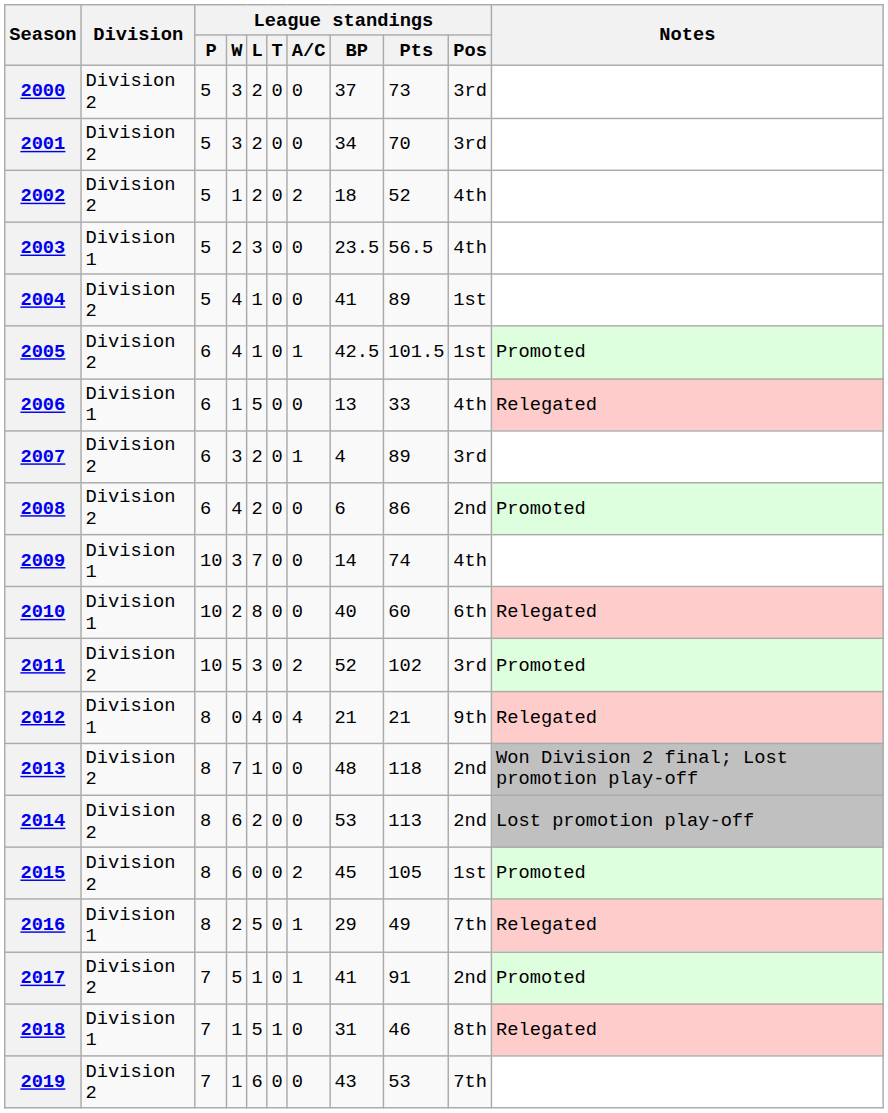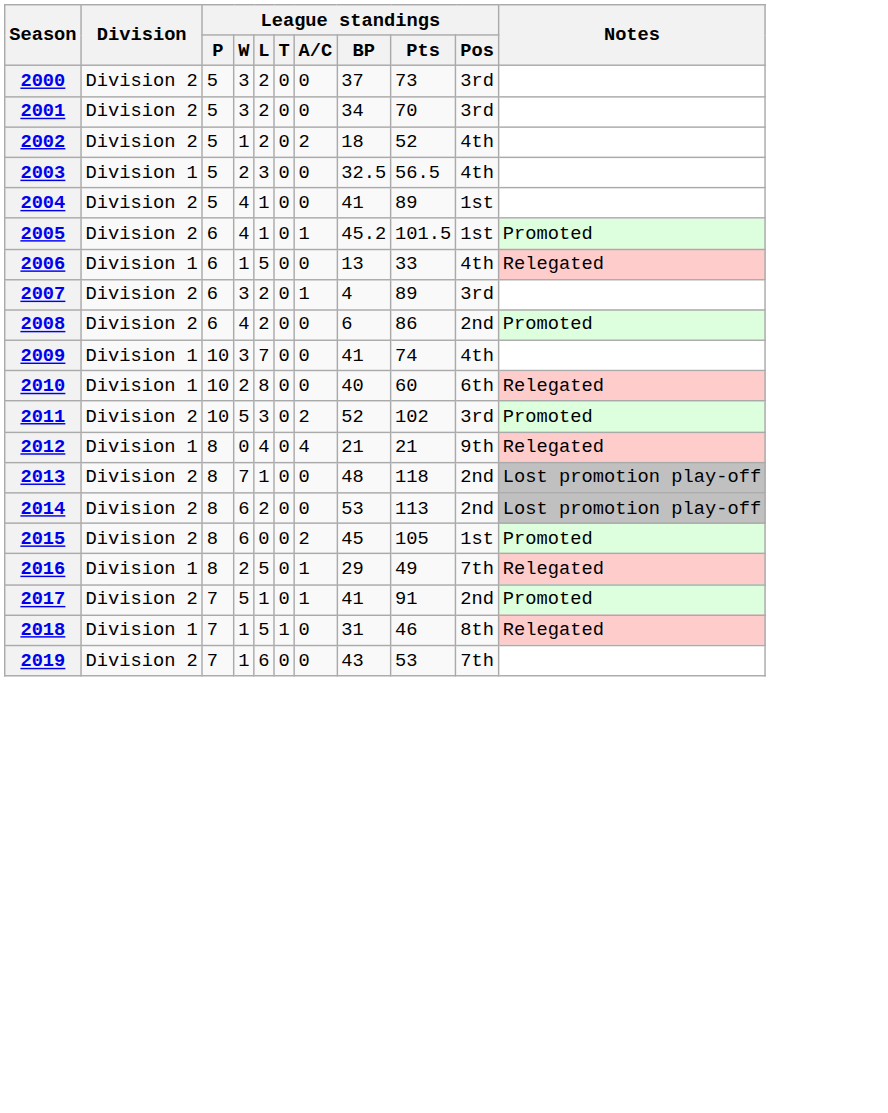 <table class="wikitable sortable">
 <tr>
 <th scope="col" rowspan="2">Season</th>
 <th scope="col" rowspan="2">Division</th>
 <th scope="col" colspan="8">League standings</th>
 <th scope="col" rowspan="2">Notes</th>
 </tr>
 <tr>
 <th scope="col">P</th>
 <th scope="col">W</th>
 <th scope="col">L</th>
 <th scope="col">T</th>
 <th scope="col">A/C</th>
 <th scope="col">BP</th>
 <th scope="col">Pts</th>
 <th scope="col">Pos</th>
 </tr>
 <tr>
 <th scope="row"><a href='#'>2000</a></th>
 <td>Division 2</td>
 <td>5</td>
 <td>3</td>
 <td>2</td>
 <td>0</td>
 <td>0</td>
 <td>37</td>
 <td>73</td>
 <td>3rd</td>
 <td style="background: white;"></td>
 </tr>
 <tr>
 <th scope="row"><a href='#'>2001</a></th>
 <td>Division 2</td>
 <td>5</td>
 <td>3</td>
 <td>2</td>
 <td>0</td>
 <td>0</td>
 <td>34</td>
 <td>70</td>
 <td>3rd</td>
 <td style="background: white;"></td>
 </tr>
 <tr>
 <th scope="row"><a href='#'>2002</a></th>
 <td>Division 2</td>
 <td>5</td>
 <td>1</td>
 <td>2</td>
 <td>0</td>
 <td>2</td>
 <td>18</td>
 <td>52</td>
 <td>4th</td>
 <td style="background: white;"></td>
 </tr>
 <tr>
 <th scope="row"><a href='#'>2003</a></th>
 <td>Division 1</td>
 <td>5</td>
 <td>2</td>
 <td>3</td>
 <td>0</td>
 <td>0</td>
-<td>23.5</td>
+<td>32.5</td>
 <td>56.5</td>
 <td>4th</td>
 <td style="background: white;"></td>
 </tr>
 <tr>
 <th scope="row"><a href='#'>2004</a></th>
 <td>Division 2</td>
 <td>5</td>
 <td>4</td>
 <td>1</td>
 <td>0</td>
 <td>0</td>
 <td>41</td>
 <td>89</td>
 <td>1st</td>
 <td style="background: white;"></td>
 </tr>
 <tr>
 <th scope="row"><a href='#'>2005</a></th>
 <td>Division 2</td>
 <td>6</td>
 <td>4</td>
 <td>1</td>
 <td>0</td>
 <td>1</td>
-<td>42.5</td>
+<td>45.2</td>
 <td>101.5</td>
 <td>1st</td>
 <td style="background: #dfd;">Promoted</td>
 </tr>
 <tr>
 <th scope="row"><a href='#'>2006</a></th>
 <td>Division 1</td>
 <td>6</td>
 <td>1</td>
 <td>5</td>
 <td>0</td>
 <td>0</td>
 <td>13</td>
 <td>33</td>
 <td>4th</td>
 <td style="background: #FFCCCC;">Relegated</td>
 </tr>
 <tr>
 <th scope="row"><a href='#'>2007</a></th>
 <td>Division 2</td>
 <td>6</td>
 <td>3</td>
 <td>2</td>
 <td>0</td>
 <td>1</td>
 <td>4</td>
 <td>89</td>
 <td>3rd</td>
 <td style="background: white;"></td>
 </tr>
 <tr>
 <th scope="row"><a href='#'>2008</a></th>
 <td>Division 2</td>
 <td>6</td>
 <td>4</td>
 <td>2</td>
 <td>0</td>
 <td>0</td>
 <td>6</td>
 <td>86</td>
 <td>2nd</td>
 <td style="background: #dfd;">Promoted</td>
 </tr>
 <tr>
 <th scope="row"><a href='#'>2009</a></th>
 <td>Division 1</td>
 <td>10</td>
 <td>3</td>
 <td>7</td>
 <td>0</td>
 <td>0</td>
-<td>14</td>
+<td>41</td>
 <td>74</td>
 <td>4th</td>
 <td style="background: white;"></td>
 </tr>
 <tr>
 <th scope="row"><a href='#'>2010</a></th>
 <td>Division 1</td>
 <td>10</td>
 <td>2</td>
 <td>8</td>
 <td>0</td>
 <td>0</td>
 <td>40</td>
 <td>60</td>
 <td>6th</td>
 <td style="background: #FFCCCC;">Relegated</td>
 </tr>
 <tr>
 <th scope="row"><a href='#'>2011</a></th>
 <td>Division 2</td>
 <td>10</td>
 <td>5</td>
 <td>3</td>
 <td>0</td>
 <td>2</td>
 <td>52</td>
 <td>102</td>
 <td>3rd</td>
 <td style="background: #dfd;">Promoted</td>
 </tr>
 <tr>
 <th scope="row"><a href='#'>2012</a></th>
 <td>Division 1</td>
 <td>8</td>
 <td>0</td>
 <td>4</td>
 <td>0</td>
 <td>4</td>
 <td>21</td>
 <td>21</td>
 <td>9th</td>
 <td style="background: #FFCCCC;">Relegated</td>
 </tr>
 <tr>
 <th scope="row"><a href='#'>2013</a></th>
 <td>Division 2</td>
 <td>8</td>
 <td>7</td>
 <td>1</td>
 <td>0</td>
 <td>0</td>
 <td>48</td>
 <td>118</td>
 <td>2nd</td>
-<td style="background: silver;">Won Division 2 final; Lost promotion play-off</td>
+<td style="background: silver;">Lost promotion play-off</td>
 </tr>
 <tr>
 <th scope="row"><a href='#'>2014</a></th>
 <td>Division 2</td>
 <td>8</td>
 <td>6</td>
 <td>2</td>
 <td>0</td>
 <td>0</td>
 <td>53</td>
 <td>113</td>
 <td>2nd</td>
 <td style="background: silver;">Lost promotion play-off</td>
 </tr>
 <tr>
 <th scope="row"><a href='#'>2015</a></th>
 <td>Division 2</td>
 <td>8</td>
 <td>6</td>
 <td>0</td>
 <td>0</td>
 <td>2</td>
 <td>45</td>
 <td>105</td>
 <td>1st</td>
 <td style="background: #dfd;">Promoted</td>
 </tr>
 <tr>
 <th scope="row"><a href='#'>2016</a></th>
 <td>Division 1</td>
 <td>8</td>
 <td>2</td>
 <td>5</td>
 <td>0</td>
 <td>1</td>
 <td>29</td>
 <td>49</td>
 <td>7th</td>
 <td style="background: #FFCCCC;">Relegated</td>
 </tr>
 <tr>
 <th scope="row"><a href='#'>2017</a></th>
 <td>Division 2</td>
 <td>7</td>
 <td>5</td>
 <td>1</td>
 <td>0</td>
 <td>1</td>
 <td>41</td>
 <td>91</td>
 <td>2nd</td>
 <td style="background: #dfd;">Promoted</td>
 </tr>
 <tr>
 <th scope="row"><a href='#'>2018</a></th>
 <td>Division 1</td>
 <td>7</td>
 <td>1</td>
 <td>5</td>
 <td>1</td>
 <td>0</td>
 <td>31</td>
 <td>46</td>
 <td>8th</td>
 <td style="background: #FFCCCC;">Relegated</td>
 </tr>
 <tr>
 <th scope="row"><a href='#'>2019</a></th>
 <td>Division 2</td>
 <td>7</td>
 <td>1</td>
 <td>6</td>
 <td>0</td>
 <td>0</td>
 <td>43</td>
 <td>53</td>
 <td>7th</td>
 <td style="background: white;"></td>
 </tr>
 </table>
